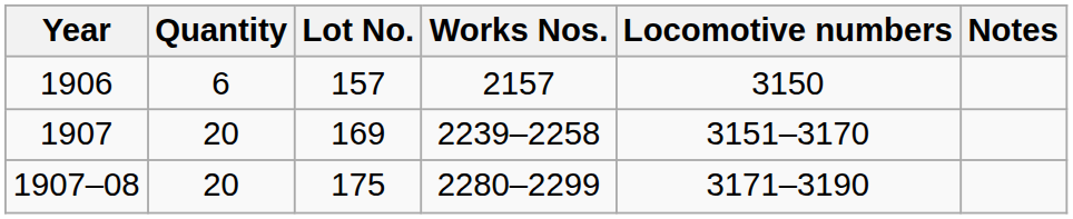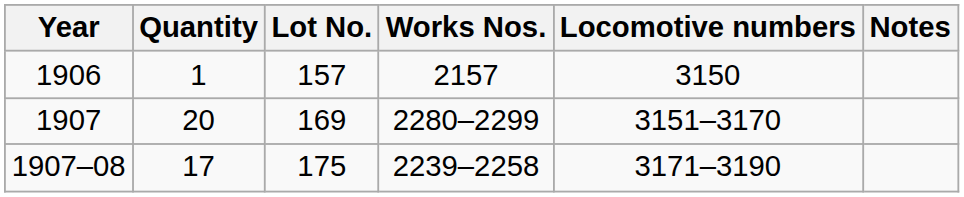 <table class="wikitable" style="text-align:center">
 <tr>
 <th>Year</th>
 <th>Quantity</th>
 <th>Lot No.</th>
 <th>Works Nos.</th>
 <th>Locomotive numbers</th>
 <th>Notes</th>
 </tr>
 <tr>
 <td>1906</td>
-<td>6</td>
+<td>1</td>
 <td>157</td>
 <td>2157</td>
 <td>3150</td>
 <td align=left></td>
 </tr>
 <tr>
 <td>1907</td>
 <td>20</td>
 <td>169</td>
-<td>2239–2258</td>
+<td>2280–2299</td>
 <td>3151–3170</td>
 <td align=left></td>
 </tr>
 <tr>
 <td>1907–08</td>
-<td>20</td>
+<td>17</td>
 <td>175</td>
-<td>2280–2299</td>
+<td>2239–2258</td>
 <td>3171–3190</td>
 <td align=left></td>
 </tr>
 </table>
